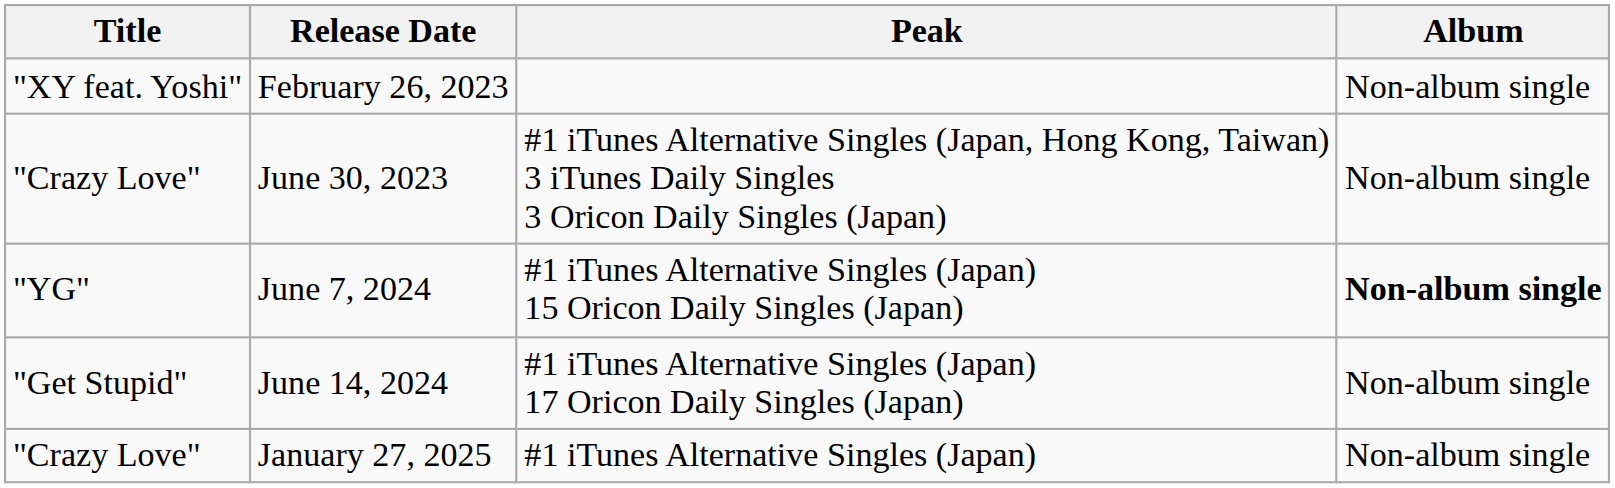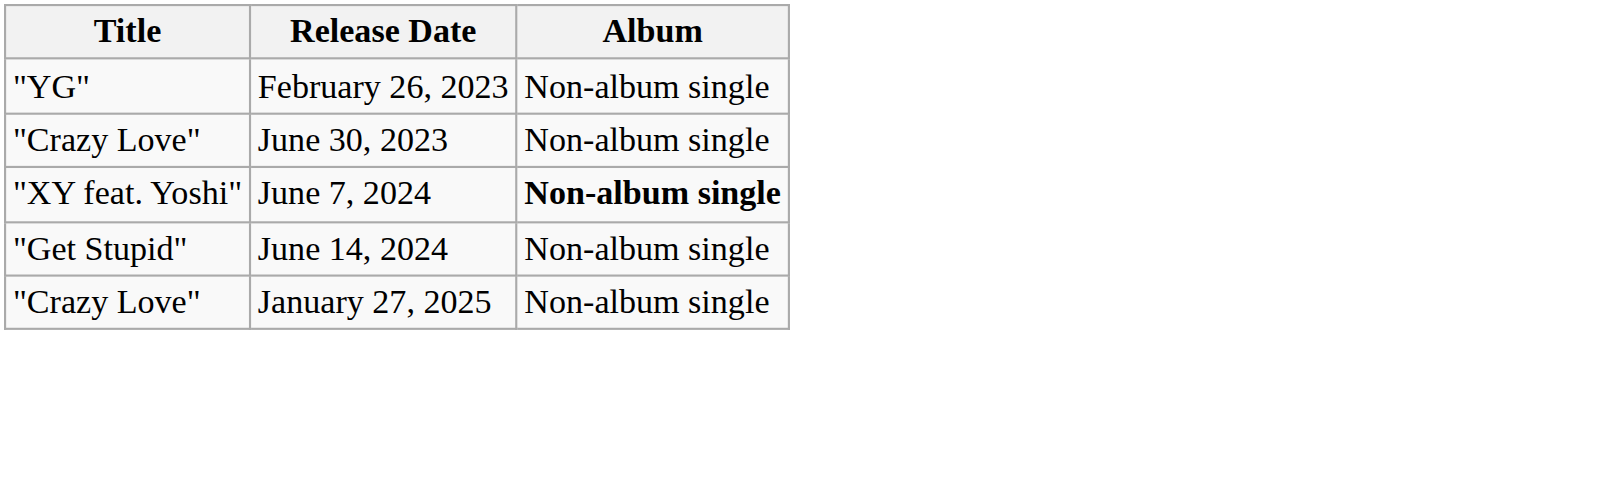 <table class="wikitable">
 <tr>
 <th>Title</th>
 <th>Release Date</th>
-<th>Peak</th>
 <th>Album</th>
 </tr>
 <tr>
-<td>"XY feat. Yoshi"</td>
+<td>"YG"</td>
 <td>February 26, 2023</td>
-<td></td>
 <td>Non-album single</td>
 </tr>
 <tr>
 <td>"Crazy Love"</td>
 <td>June 30, 2023</td>
-<td>#1 iTunes Alternative Singles (Japan, Hong Kong, Taiwan)<br>3 iTunes Daily Singles<br>3 Oricon Daily Singles (Japan)</td>
 <td>Non-album single</td>
 </tr>
 <tr>
-<td>"YG"</td>
+<td>"XY feat. Yoshi"</td>
 <td>June 7, 2024</td>
-<td>#1 iTunes Alternative Singles (Japan)<br>15 Oricon Daily Singles (Japan)</td>
 <td><strong>Non-album single</strong></td>
 </tr>
 <tr>
 <td>"Get Stupid"</td>
 <td>June 14, 2024</td>
-<td>#1 iTunes Alternative Singles (Japan)<br>17 Oricon Daily Singles (Japan)</td>
 <td>Non-album single</td>
 </tr>
 <tr>
 <td>"Crazy Love"</td>
 <td>January 27, 2025</td>
-<td>#1 iTunes Alternative Singles (Japan)</td>
 <td>Non-album single</td>
 </tr>
 </table>
